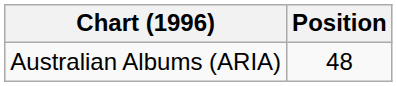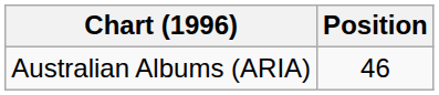 <table class="wikitable" style="text-align:center;">
 <tr>
 <th>Chart (1996)</th>
 <th>Position</th>
 </tr>
 <tr>
 <td align="left">Australian Albums (ARIA)</td>
-<td>48</td>
+<td>46</td>
 </tr>
 </table>
